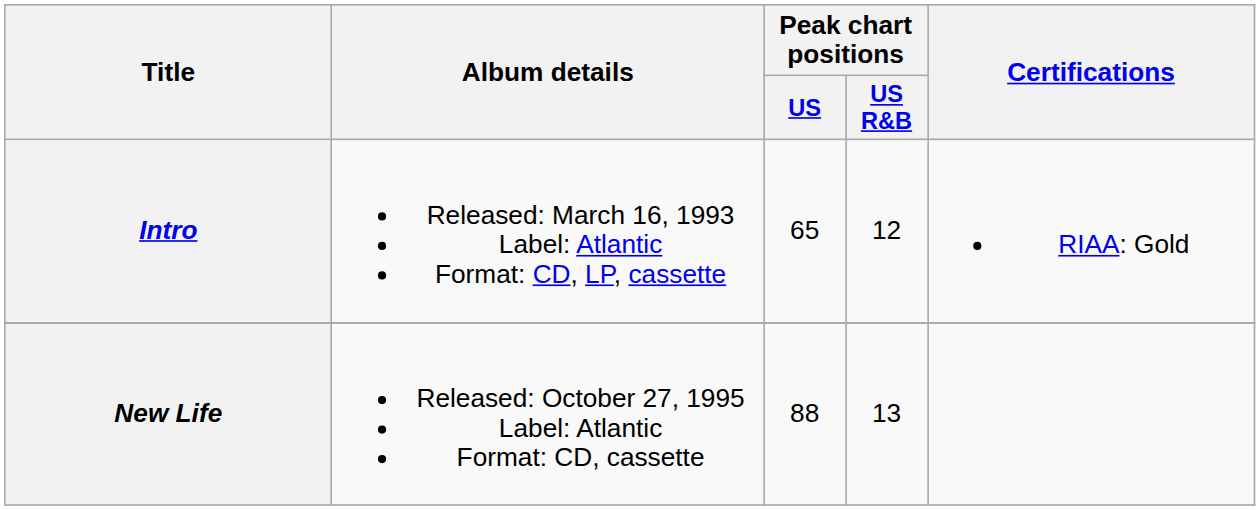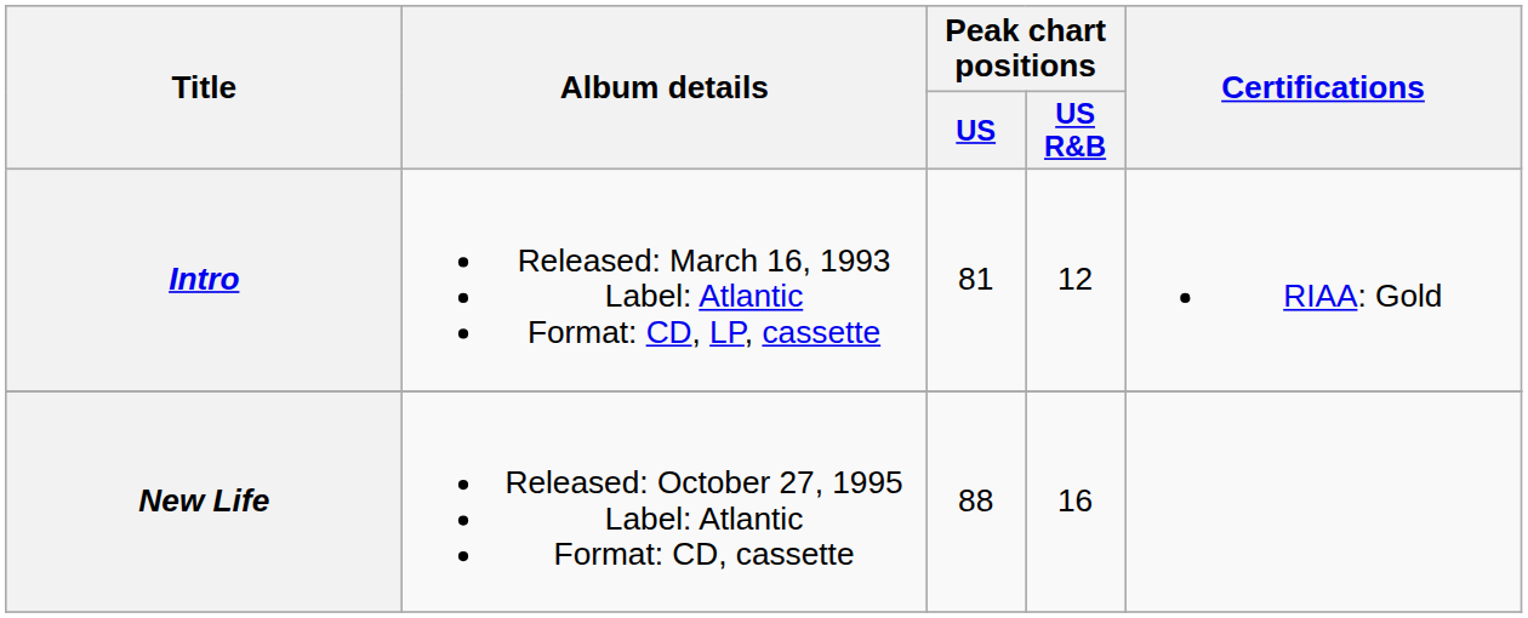 <table class="wikitable plainrowheaders" style="text-align:center;" border="1">
 <tr>
 <th scope="col" rowspan="2" style="width:12em;">Title</th>
 <th scope="col" rowspan="2" style="width:16em;">Album details</th>
 <th scope="col" colspan="2">Peak chart positions</th>
 <th scope="col" rowspan="2" style="width:12em;"><a href='#'>Certifications</a></th>
 </tr>
 <tr>
 <th scope="col" style="width:3.0em;font-size:90%;"><a href='#'>US</a><br></th>
 <th scope="col" style="width:3.0em;font-size:90%;"><a href='#'>US<br>R&B</a><br></th>
 </tr>
 <tr>
 <th scope="row"><em><a href='#'>Intro</a></em></th>
 <td><br><ul><li>Released: March 16, 1993</li><li>Label: <a href='#'>Atlantic</a></li><li>Format: <a href='#'>CD</a>, <a href='#'>LP</a>, <a href='#'>cassette</a></li></ul></td>
-<td>65</td>
+<td>81</td>
 <td>12</td>
 <td><br><ul><li><a href='#'>RIAA</a>: Gold</li></ul></td>
 </tr>
 <tr>
 </tr>
 <tr>
 <th scope="row"><em>New Life</em></th>
 <td><br><ul><li>Released: October 27, 1995</li><li>Label: Atlantic</li><li>Format: CD, cassette</li></ul></td>
 <td>88</td>
-<td>13</td>
+<td>16</td>
 <td></td>
 </tr>
 </table>
